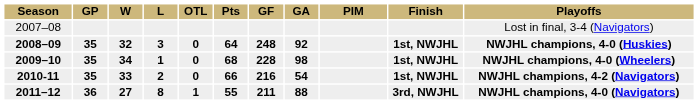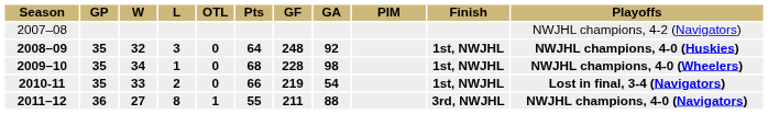 <table style="width:75%">
 <tr bgcolor="#CDB87C">
 <th width="10%">Season</th>
 <th width="5%">GP</th>
 <th width="5%">W</th>
 <th width="5%">L</th>
 <th width="5%">OTL</th>
 <th width="5%">Pts</th>
 <th width="5%">GF</th>
 <th width="5%">GA</th>
 <th width="10%">PIM</th>
 <th width="11%">Finish</th>
 <th width="34%">Playoffs</th>
 </tr>
 <tr align="center" bgcolor="#eeeeee">
 <td>2007–08</td>
 <td></td>
 <td></td>
 <td></td>
 <td></td>
 <td></td>
 <td></td>
 <td></td>
 <td></td>
 <td></td>
-<td>Lost in final, 3-4 (<a href='#'>Navigators</a>)</td>
+<td>NWJHL champions, 4-2 (<a href='#'>Navigators</a>)</td>
 </tr>
 <tr align="center" bgcolor="#eeeeee" style="font-weight:bold">
 <td>2008–09</td>
 <td>35</td>
 <td>32</td>
 <td>3</td>
 <td>0</td>
 <td>64</td>
 <td>248</td>
 <td>92</td>
 <td></td>
 <td>1st, NWJHL</td>
 <td>NWJHL champions, 4-0 (<a href='#'>Huskies</a>)</td>
 </tr>
 <tr align="center" bgcolor="#eeeeee" style="font-weight:bold">
 <td>2009–10</td>
 <td>35</td>
 <td>34</td>
 <td>1</td>
 <td>0</td>
 <td>68</td>
 <td>228</td>
 <td>98</td>
 <td></td>
 <td>1st, NWJHL</td>
 <td>NWJHL champions, 4-0 (<a href='#'>Wheelers</a>)</td>
 </tr>
 <tr align="center" bgcolor="#eeeeee" style="font-weight:bold">
 <td>2010-11</td>
 <td>35</td>
 <td>33</td>
 <td>2</td>
 <td>0</td>
 <td>66</td>
-<td>216</td>
+<td>219</td>
 <td>54</td>
 <td></td>
 <td>1st, NWJHL</td>
-<td>NWJHL champions, 4-2 (<a href='#'>Navigators</a>)</td>
+<td>Lost in final, 3-4 (<a href='#'>Navigators</a>)</td>
 </tr>
 <tr align="center" bgcolor="#eeeeee" style="font-weight:bold">
 <td>2011–12</td>
 <td>36</td>
 <td>27</td>
 <td>8</td>
 <td>1</td>
 <td>55</td>
 <td>211</td>
 <td>88</td>
 <td></td>
 <td>3rd, NWJHL</td>
 <td>NWJHL champions, 4-0 (<a href='#'>Navigators</a>)</td>
 </tr>
 </table>
